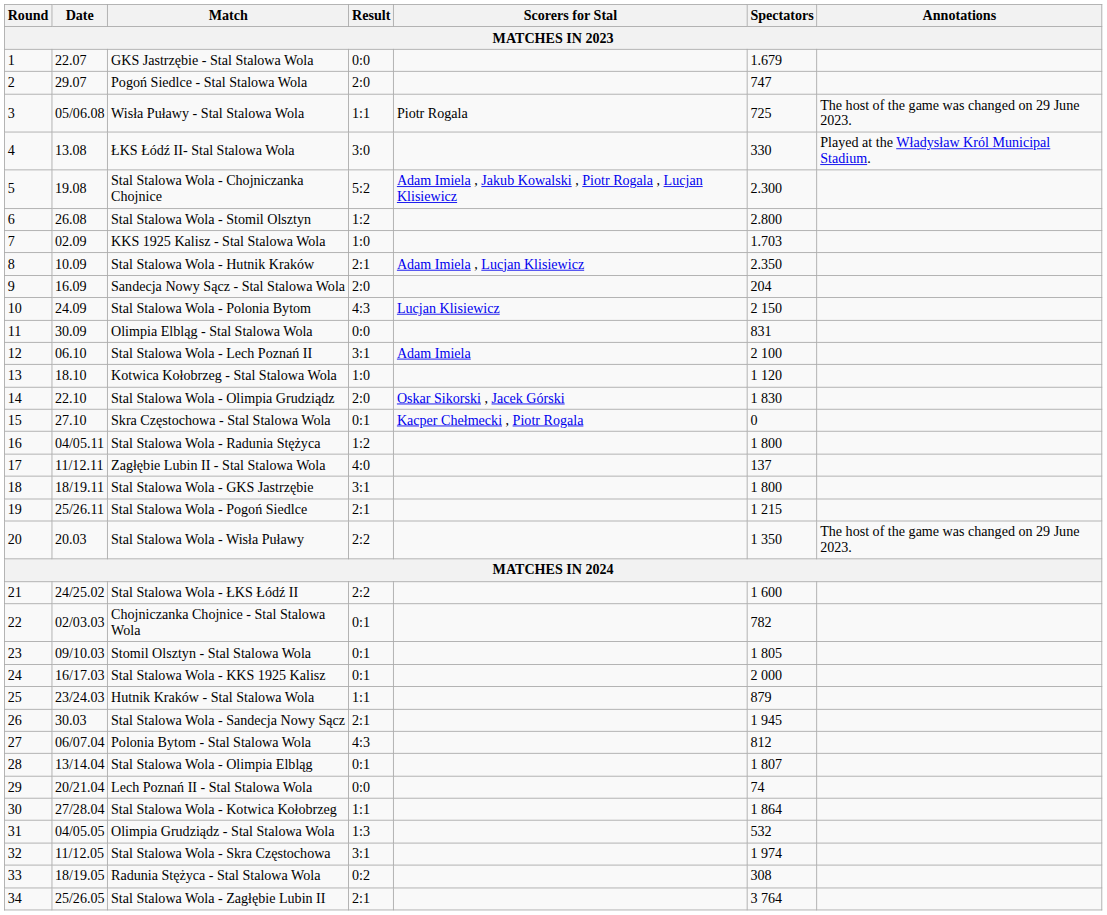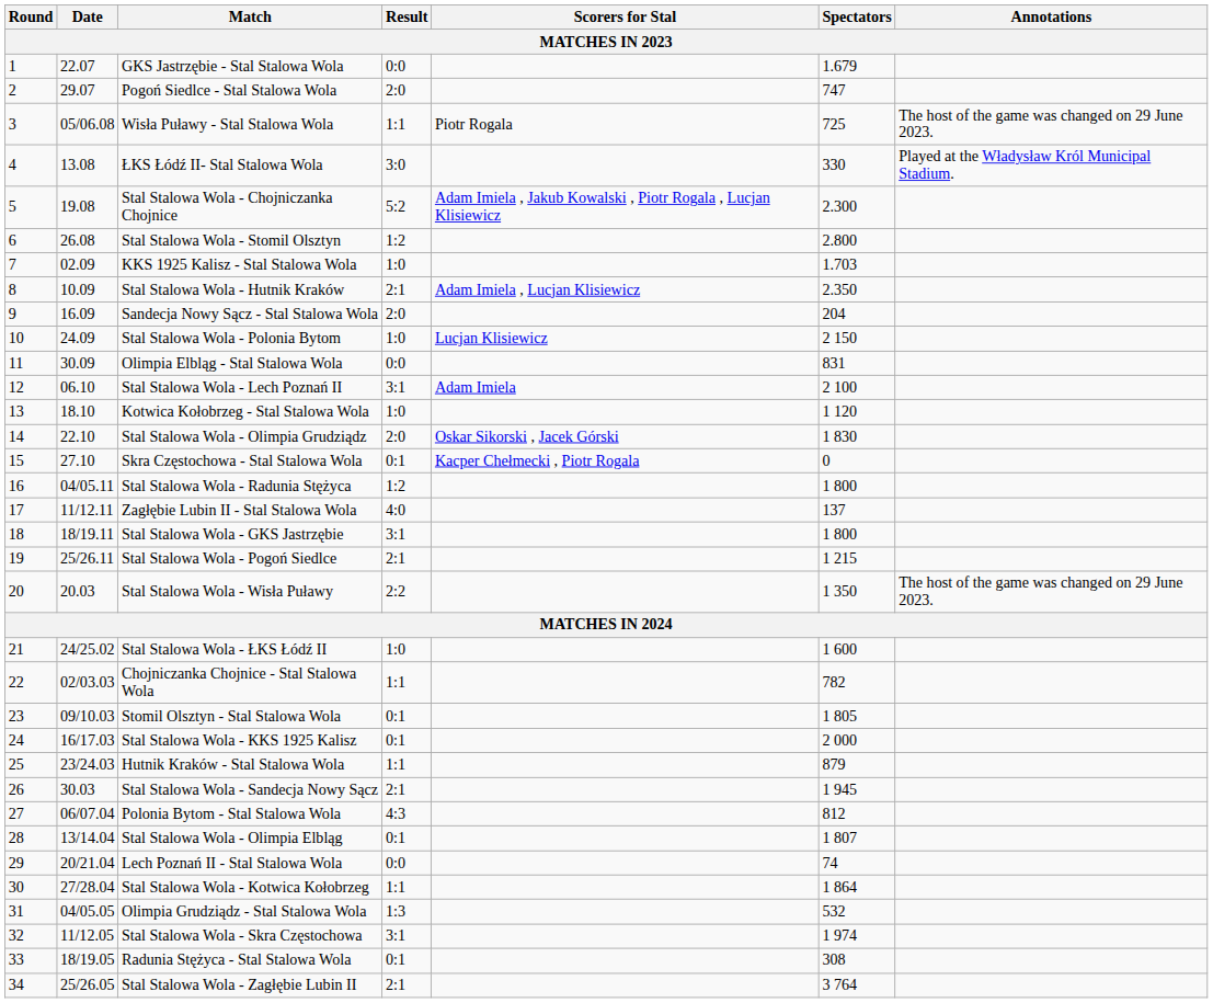 <table class="wikitable">
 <tr>
 <th>Round</th>
 <th>Date</th>
 <th>Match</th>
 <th>Result</th>
 <th>Scorers for Stal</th>
 <th>Spectators</th>
 <th>Annotations</th>
 </tr>
 <tr>
 <th colspan="7">MATCHES IN 2023</th>
 </tr>
 <tr>
 <td>1</td>
 <td>22.07</td>
 <td>GKS Jastrzębie - Stal Stalowa Wola</td>
 <td>0:0</td>
 <td></td>
 <td>1.679</td>
 <td></td>
 </tr>
 <tr>
 <td>2</td>
 <td>29.07</td>
 <td>Pogoń Siedlce - Stal Stalowa Wola</td>
 <td>2:0</td>
 <td></td>
 <td>747</td>
 <td></td>
 </tr>
 <tr>
 <td>3</td>
 <td>05/06.08</td>
 <td>Wisła Puławy - Stal Stalowa Wola</td>
 <td>1:1</td>
 <td>Piotr Rogala </td>
 <td>725</td>
 <td>The host of the game was changed on 29 June 2023.</td>
 </tr>
 <tr>
 <td>4</td>
 <td>13.08</td>
 <td>ŁKS Łódź II- Stal Stalowa Wola</td>
 <td>3:0</td>
 <td></td>
 <td>330</td>
 <td>Played at the <a href='#'>Władysław Król Municipal Stadium</a>.</td>
 </tr>
 <tr>
 <td>5</td>
 <td>19.08</td>
 <td>Stal Stalowa Wola - Chojniczanka Chojnice</td>
 <td>5:2</td>
 <td><a href='#'>Adam Imiela</a> , <a href='#'>Jakub Kowalski</a> , <a href='#'>Piotr Rogala</a> , <a href='#'>Lucjan Klisiewicz</a> </td>
 <td>2.300</td>
 <td></td>
 </tr>
 <tr>
 <td>6</td>
 <td>26.08</td>
 <td>Stal Stalowa Wola - Stomil Olsztyn</td>
 <td>1:2</td>
 <td></td>
 <td>2.800</td>
 <td></td>
 </tr>
 <tr>
 <td>7</td>
 <td>02.09</td>
 <td>KKS 1925 Kalisz - Stal Stalowa Wola</td>
 <td>1:0</td>
 <td></td>
 <td>1.703</td>
 <td></td>
 </tr>
 <tr>
 <td>8</td>
 <td>10.09</td>
 <td>Stal Stalowa Wola - Hutnik Kraków</td>
 <td>2:1</td>
 <td><a href='#'>Adam Imiela</a> , <a href='#'>Lucjan Klisiewicz</a> </td>
 <td>2.350</td>
 <td></td>
 </tr>
 <tr>
 <td>9</td>
 <td>16.09</td>
 <td>Sandecja Nowy Sącz - Stal Stalowa Wola</td>
 <td>2:0</td>
 <td></td>
 <td>204</td>
 <td></td>
 </tr>
 <tr>
 <td>10</td>
 <td>24.09</td>
 <td>Stal Stalowa Wola - Polonia Bytom</td>
-<td>4:3</td>
+<td>1:0</td>
 <td><a href='#'>Lucjan Klisiewicz</a> </td>
 <td>2 150</td>
 <td></td>
 </tr>
 <tr>
 <td>11</td>
 <td>30.09</td>
 <td>Olimpia Elbląg - Stal Stalowa Wola</td>
 <td>0:0</td>
 <td></td>
 <td>831</td>
 <td></td>
 </tr>
 <tr>
 <td>12</td>
 <td>06.10</td>
 <td>Stal Stalowa Wola - Lech Poznań II</td>
 <td>3:1</td>
 <td><a href='#'>Adam Imiela</a> </td>
 <td>2 100</td>
 <td></td>
 </tr>
 <tr>
 <td>13</td>
 <td>18.10</td>
 <td>Kotwica Kołobrzeg - Stal Stalowa Wola</td>
 <td>1:0</td>
 <td></td>
 <td>1 120</td>
 <td></td>
 </tr>
 <tr>
 <td>14</td>
 <td>22.10</td>
 <td>Stal Stalowa Wola - Olimpia Grudziądz</td>
 <td>2:0</td>
 <td><a href='#'>Oskar Sikorski</a> , <a href='#'>Jacek Górski</a> </td>
 <td>1 830</td>
 <td></td>
 </tr>
 <tr>
 <td>15</td>
 <td>27.10</td>
 <td>Skra Częstochowa - Stal Stalowa Wola</td>
 <td>0:1</td>
 <td><a href='#'>Kacper Chełmecki</a> , <a href='#'>Piotr Rogala</a> </td>
 <td>0</td>
 <td></td>
 </tr>
 <tr>
 <td>16</td>
 <td>04/05.11</td>
 <td>Stal Stalowa Wola - Radunia Stężyca</td>
 <td>1:2</td>
 <td></td>
 <td>1 800</td>
 <td></td>
 </tr>
 <tr>
 <td>17</td>
 <td>11/12.11</td>
 <td>Zagłębie Lubin II - Stal Stalowa Wola</td>
 <td>4:0</td>
 <td></td>
 <td>137</td>
 <td></td>
 </tr>
 <tr>
 <td>18</td>
 <td>18/19.11</td>
 <td>Stal Stalowa Wola - GKS Jastrzębie</td>
 <td>3:1</td>
 <td></td>
 <td>1 800</td>
 <td></td>
 </tr>
 <tr>
 <td>19</td>
 <td>25/26.11</td>
 <td>Stal Stalowa Wola - Pogoń Siedlce</td>
 <td>2:1</td>
 <td></td>
 <td>1 215</td>
 <td></td>
 </tr>
 <tr>
 <td>20</td>
 <td>20.03</td>
 <td>Stal Stalowa Wola - Wisła Puławy</td>
 <td>2:2</td>
 <td></td>
 <td>1 350</td>
 <td>The host of the game was changed on 29 June 2023.</td>
 </tr>
 <tr>
 <th colspan="7">MATCHES IN 2024</th>
 </tr>
 <tr>
 <td>21</td>
 <td>24/25.02</td>
 <td>Stal Stalowa Wola - ŁKS Łódź II</td>
-<td>2:2</td>
+<td>1:0</td>
 <td></td>
 <td>1 600</td>
 <td></td>
 </tr>
 <tr>
 <td>22</td>
 <td>02/03.03</td>
 <td>Chojniczanka Chojnice - Stal Stalowa Wola</td>
-<td>0:1</td>
+<td>1:1</td>
 <td></td>
 <td>782</td>
 <td></td>
 </tr>
 <tr>
 <td>23</td>
 <td>09/10.03</td>
 <td>Stomil Olsztyn - Stal Stalowa Wola</td>
 <td>0:1</td>
 <td></td>
 <td>1 805</td>
 <td></td>
 </tr>
 <tr>
 <td>24</td>
 <td>16/17.03</td>
 <td>Stal Stalowa Wola - KKS 1925 Kalisz</td>
 <td>0:1</td>
 <td></td>
 <td>2 000</td>
 <td></td>
 </tr>
 <tr>
 <td>25</td>
 <td>23/24.03</td>
 <td>Hutnik Kraków - Stal Stalowa Wola</td>
 <td>1:1</td>
 <td></td>
 <td>879</td>
 <td></td>
 </tr>
 <tr>
 <td>26</td>
 <td>30.03</td>
 <td>Stal Stalowa Wola - Sandecja Nowy Sącz</td>
 <td>2:1</td>
 <td></td>
 <td>1 945</td>
 <td></td>
 </tr>
 <tr>
 <td>27</td>
 <td>06/07.04</td>
 <td>Polonia Bytom - Stal Stalowa Wola</td>
 <td>4:3</td>
 <td></td>
 <td>812</td>
 <td></td>
 </tr>
 <tr>
 <td>28</td>
 <td>13/14.04</td>
 <td>Stal Stalowa Wola - Olimpia Elbląg</td>
 <td>0:1</td>
 <td></td>
 <td>1 807</td>
 <td></td>
 </tr>
 <tr>
 <td>29</td>
 <td>20/21.04</td>
 <td>Lech Poznań II - Stal Stalowa Wola</td>
 <td>0:0</td>
 <td></td>
 <td>74</td>
 <td></td>
 </tr>
 <tr>
 <td>30</td>
 <td>27/28.04</td>
 <td>Stal Stalowa Wola - Kotwica Kołobrzeg</td>
 <td>1:1</td>
 <td></td>
 <td>1 864</td>
 <td></td>
 </tr>
 <tr>
 <td>31</td>
 <td>04/05.05</td>
 <td>Olimpia Grudziądz - Stal Stalowa Wola</td>
 <td>1:3</td>
 <td></td>
 <td>532</td>
 <td></td>
 </tr>
 <tr>
 <td>32</td>
 <td>11/12.05</td>
 <td>Stal Stalowa Wola - Skra Częstochowa</td>
 <td>3:1</td>
 <td></td>
 <td>1 974</td>
 <td></td>
 </tr>
 <tr>
 <td>33</td>
 <td>18/19.05</td>
 <td>Radunia Stężyca - Stal Stalowa Wola</td>
-<td>0:2</td>
+<td>0:1</td>
 <td></td>
 <td>308</td>
 <td></td>
 </tr>
 <tr>
 <td>34</td>
 <td>25/26.05</td>
 <td>Stal Stalowa Wola - Zagłębie Lubin II</td>
 <td>2:1</td>
 <td></td>
 <td>3 764</td>
 <td></td>
 </tr>
 </table>
